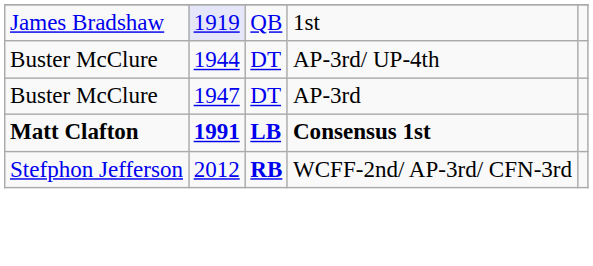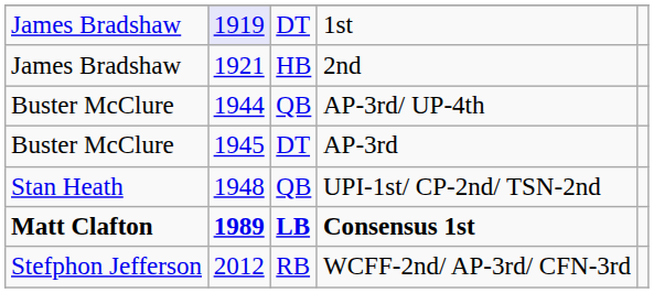 <table class="wikitable" style="text-align:left;">
 <tr>
 </tr>
 <tr>
 <td><a href='#'>James Bradshaw</a></td>
 <td style="background: lavender;"><a href='#'>1919</a></td>
-<td><a href='#'>QB</a></td>
+<td><a href='#'>DT</a></td>
 <td>1st</td>
+<td></td>
+</tr>
+<tr>
+<td>James Bradshaw</td>
+<td><a href='#'>1921</a></td>
+<td><a href='#'>HB</a></td>
+<td>2nd</td>
 <td></td>
 </tr>
 <tr>
 <td>Buster McClure</td>
 <td><a href='#'>1944</a></td>
-<td><a href='#'>DT</a></td>
+<td><a href='#'>QB</a></td>
 <td>AP-3rd/ UP-4th</td>
 <td></td>
 </tr>
 <tr>
 <td>Buster McClure</td>
-<td><a href='#'>1947</a></td>
+<td><a href='#'>1945</a></td>
 <td><a href='#'>DT</a></td>
 <td>AP-3rd</td>
 <td></td>
 </tr>
 <tr>
+<td><a href='#'>Stan Heath</a></td>
+<td><a href='#'>1948</a></td>
+<td><a href='#'>QB</a></td>
+<td>UPI-1st/ CP-2nd/ TSN-2nd</td>
+<td></td>
+</tr>
+<tr>
 <td><strong>Matt Clafton</strong></td>
-<td><strong><a href='#'>1991</a></strong></td>
+<td><strong><a href='#'>1989</a></strong></td>
 <td><strong><a href='#'>LB</a></strong></td>
 <td><strong>Consensus 1st</strong></td>
 <td></td>
 </tr>
 <tr>
 <td><a href='#'>Stefphon Jefferson</a></td>
 <td><a href='#'>2012</a></td>
-<td><strong><a href='#'>RB</a></strong></td>
+<td><a href='#'>RB</a></td>
 <td>WCFF-2nd/ AP-3rd/ CFN-3rd</td>
 <td></td>
 </tr>
 </table>
